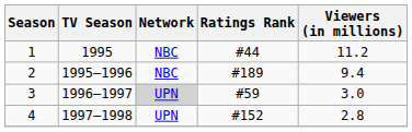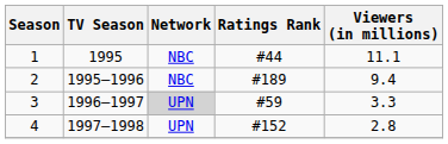 <table class="wikitable" style="text-align:center">
 <tr>
 <th>Season</th>
 <th><strong>TV Season</strong></th>
 <th><strong>Network</strong></th>
 <th><strong>Ratings Rank</strong></th>
 <th><strong>Viewers<br> (in millions)</strong></th>
 </tr>
 <tr>
 <td>1</td>
 <td>1995</td>
 <td><a href='#'>NBC</a></td>
 <td>#44</td>
-<td>11.2</td>
+<td>11.1</td>
 </tr>
 <tr>
 <td>2</td>
 <td>1995–1996</td>
 <td><a href='#'>NBC</a></td>
 <td>#189</td>
 <td>9.4</td>
 </tr>
 <tr>
 <td>3</td>
 <td>1996–1997</td>
 <td style="background: lightgrey;"><a href='#'>UPN</a></td>
 <td>#59</td>
-<td>3.0</td>
+<td>3.3</td>
 </tr>
 <tr>
 <td>4</td>
 <td>1997–1998</td>
 <td><a href='#'>UPN</a></td>
 <td>#152</td>
 <td>2.8</td>
 </tr>
 <tr>
 </tr>
 </table>
